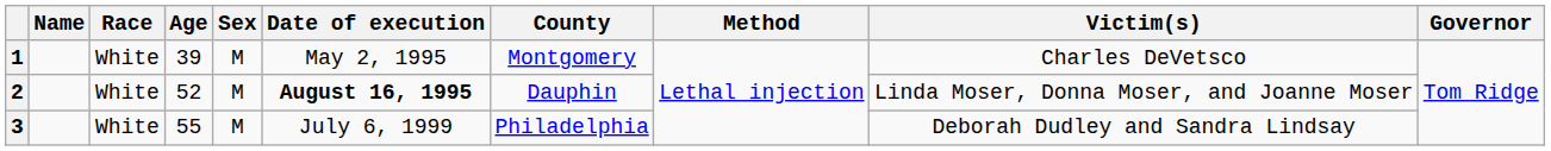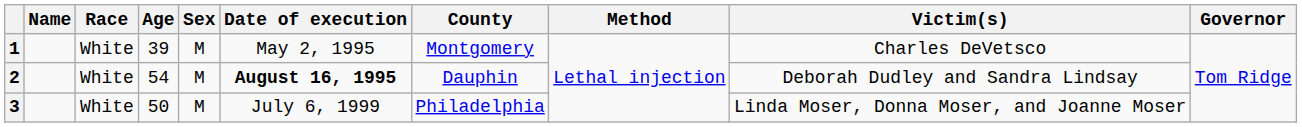 <table class="wikitable sortable" style="text-align:center;">
 <tr>
 <th scope="col"></th>
 <th scope="col">Name</th>
 <th scope="col">Race</th>
 <th scope="col">Age</th>
 <th scope="col">Sex</th>
 <th scope="col" data-sort-type="date">Date of execution</th>
 <th scope="col">County</th>
 <th scope="col">Method</th>
 <th scope="col">Victim(s)</th>
 <th scope="col">Governor</th>
 </tr>
 <tr>
 <th scope="row">1</th>
 <td></td>
 <td>White</td>
 <td>39</td>
 <td>M</td>
 <td>May 2, 1995</td>
 <td><a href='#'>Montgomery</a></td>
 <td rowspan="3"><a href='#'>Lethal injection</a></td>
 <td>Charles DeVetsco</td>
 <td rowspan="3"><a href='#'>Tom Ridge</a></td>
 </tr>
 <tr>
 <th scope="row">2</th>
 <td></td>
 <td>White</td>
-<td>52</td>
+<td>54</td>
 <td>M</td>
 <td><strong>August 16, 1995</strong></td>
 <td><a href='#'>Dauphin</a></td>
-<td>Linda Moser, Donna Moser, and Joanne Moser</td>
+<td>Deborah Dudley and Sandra Lindsay</td>
 </tr>
 <tr>
 <th scope="row">3</th>
 <td></td>
 <td>White</td>
-<td>55</td>
+<td>50</td>
 <td>M</td>
 <td>July 6, 1999</td>
 <td><a href='#'>Philadelphia</a></td>
-<td>Deborah Dudley and Sandra Lindsay</td>
+<td>Linda Moser, Donna Moser, and Joanne Moser</td>
 </tr>
 </table>
